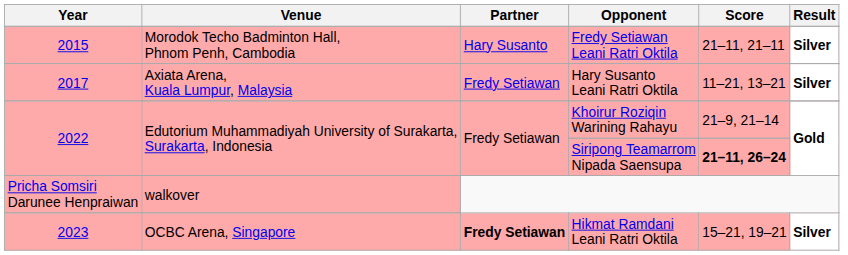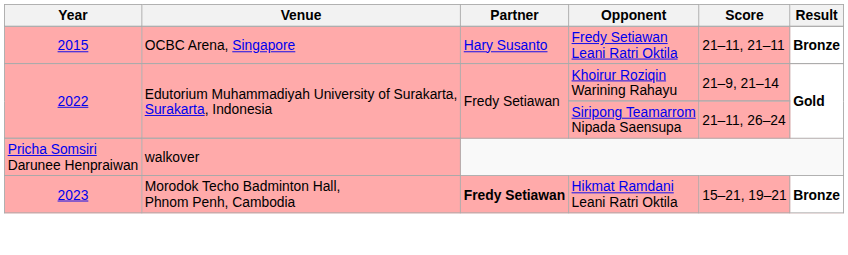 <table class="sortable wikitable" style="font-size: 95%;">
 <tr>
 <th>Year</th>
 <th>Venue</th>
 <th>Partner</th>
 <th>Opponent</th>
 <th>Score</th>
 <th>Result</th>
 </tr>
 <tr>
 </tr>
 <tr style="background:#FFAAAA">
 <td align="center"><a href='#'>2015</a></td>
-<td align="left">Morodok Techo Badminton Hall,<br>Phnom Penh, Cambodia</td>
+<td align="left">OCBC Arena, <a href='#'>Singapore</a></td>
 <td align="left"> <a href='#'>Hary Susanto</a></td>
 <td align="left"> <a href='#'>Fredy Setiawan</a> <br>  <a href='#'>Leani Ratri Oktila</a></td>
 <td align="left">21–11, 21–11</td>
-<td style="text-align:left; background:white"> <strong>Silver</strong></td>
+<td style="text-align:left; background:white"> <strong>Bronze</strong></td>
 </tr>
 <tr>
-</tr>
-<tr style="background:#FFAAAA">
-<td align="center"><a href='#'>2017</a></td>
-<td align="left">Axiata Arena,<br><a href='#'>Kuala Lumpur</a>, <a href='#'>Malaysia</a></td>
-<td align="left"> <a href='#'>Fredy Setiawan</a></td>
-<td align="left"> Hary Susanto <br>  Leani Ratri Oktila</td>
-<td align="left">11–21, 13–21</td>
-<td style="text-align:left; background:white"> <strong>Silver</strong></td>
 </tr>
 <tr>
 </tr>
 <tr style="background:#FFAAAA">
 <td align="center" rowspan="3"><a href='#'>2022</a></td>
 <td align="left" rowspan="3">Edutorium Muhammadiyah University of Surakarta,<br><a href='#'>Surakarta</a>, Indonesia</td>
 <td align="left" rowspan="3"> Fredy Setiawan</td>
 <td align="left"> <a href='#'>Khoirur Roziqin</a><br> Warining Rahayu</td>
 <td align="left">21–9, 21–14</td>
 <td style="text-align:left; background:white" rowspan="3"> <strong>Gold</strong></td>
 </tr>
 <tr>
 </tr>
 <tr style="background:#FFAAAA">
 <td align="left"> <a href='#'>Siripong Teamarrom</a><br> Nipada Saensupa</td>
-<td align="left"><strong>21–11, 26–24</strong></td>
+<td align="left">21–11, 26–24</td>
 </tr>
 <tr>
 </tr>
 <tr style="background:#FFAAAA">
 <td align="left"> <a href='#'>Pricha Somsiri</a> <br>  Darunee Henpraiwan</td>
 <td align="left">walkover</td>
 </tr>
 <tr>
 </tr>
 <tr style="background:#FFAAAA">
 <td align="center"><a href='#'>2023</a></td>
-<td align="left">OCBC Arena, <a href='#'>Singapore</a></td>
+<td align="left">Morodok Techo Badminton Hall,<br>Phnom Penh, Cambodia</td>
 <td align="left"><strong> Fredy Setiawan</strong></td>
 <td align="left"> <a href='#'>Hikmat Ramdani</a> <br>  Leani Ratri Oktila</td>
 <td align="left">15–21, 19–21</td>
-<td style="text-align:left; background:white"> <strong>Silver</strong></td>
+<td style="text-align:left; background:white"> <strong>Bronze</strong></td>
 </tr>
 </table>
